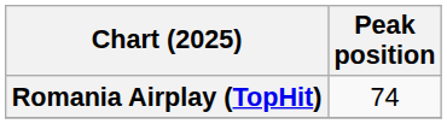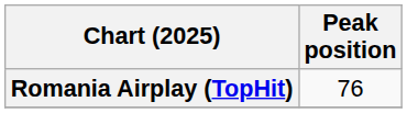 <table class="wikitable plainrowheaders" style="text-align:center">
 <tr>
 <th scope="col">Chart (2025)</th>
 <th scope="col">Peak<br>position</th>
 </tr>
 <tr>
 <th scope="row">Romania Airplay (<a href='#'>TopHit</a>)</th>
-<td>74</td>
+<td>76</td>
 </tr>
 <tr>
 </tr>
 </table>
